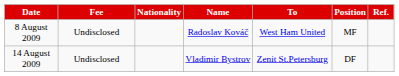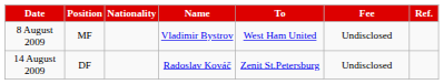 <table class="wikitable"  style="text-align:center; font-size:90%; ">
 <tr>
 <th style="background:#DD0000; color:white; width:150px;">Date</th>
-<th style="background:#DD0000; color:white; width:200px;">Fee</th>
+<th style="background:#DD0000; color:white; width:50px;">Position</th>
 <th style="background:#DD0000; color:white; width:50px;">Nationality</th>
 <th style="background:#DD0000; color:white; width:200px;">Name</th>
 <th style="background:#DD0000; color:white; width:200px;">To</th>
-<th style="background:#DD0000; color:white; width:50px;">Position</th>
+<th style="background:#DD0000; color:white; width:200px;">Fee</th>
 <th style="background:#DD0000; color:white; width:50px;">Ref.</th>
 </tr>
 <tr>
 <td>8 August 2009</td>
+<td>MF</td>
+<td></td>
+<td><a href='#'>Vladimir Bystrov</a></td>
+<td><a href='#'>West Ham United</a></td>
 <td>Undisclosed</td>
-<td></td>
-<td><a href='#'>Radoslav Kováč</a></td>
-<td><a href='#'>West Ham United</a></td>
-<td>MF</td>
 <td></td>
 </tr>
 <tr>
 <td>14 August 2009</td>
+<td>DF</td>
+<td></td>
+<td><a href='#'>Radoslav Kováč</a></td>
+<td><a href='#'>Zenit St.Petersburg</a></td>
 <td>Undisclosed</td>
-<td></td>
-<td><a href='#'>Vladimir Bystrov</a></td>
-<td><a href='#'>Zenit St.Petersburg</a></td>
-<td>DF</td>
 <td></td>
 </tr>
 </table>
